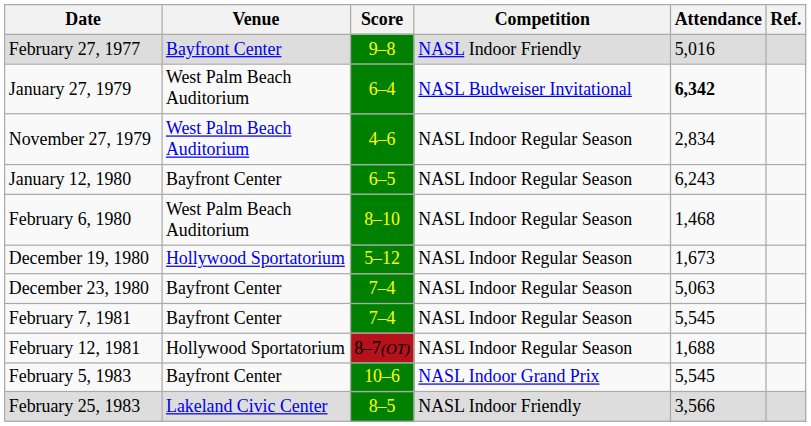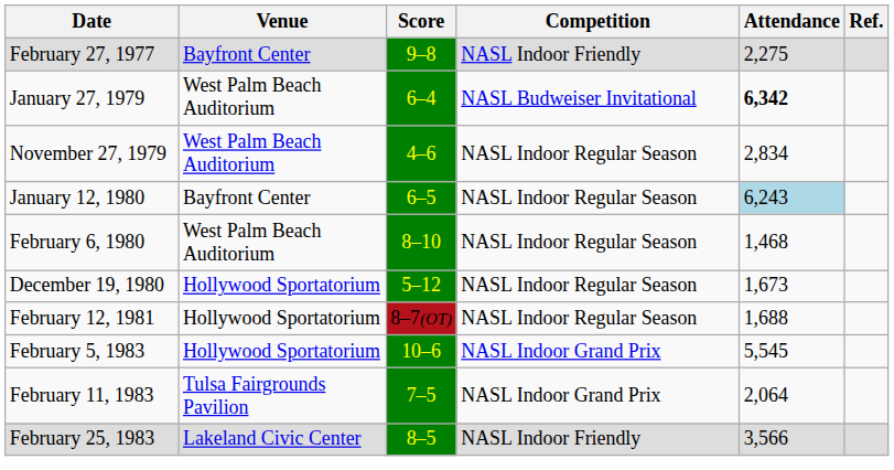 <table class="wikitable" style="font-size:90%">
 <tr>
 <th width=120>Date</th>
 <th width=145>Venue</th>
 <th width=45>Score</th>
 <th width=200>Competition</th>
 <th width=35>Attendance</th>
 <th width=15>Ref.</th>
 </tr>
 <tr>
 <td style="text-align:left; background:#ddd;">February 27, 1977</td>
 <td style="text-align:left; background:#ddd;"><a href='#'>Bayfront Center</a></td>
 <td style="text-align:center; background:green;color:yellow;">9–8</td>
 <td style="text-align:left; background:#ddd;"><a href='#'>NASL</a> Indoor Friendly</td>
-<td style="text-align:left; background:#ddd;">5,016</td>
+<td style="text-align:left; background:#ddd;">2,275</td>
 <td style="text-align:left; background:#ddd;"></td>
 </tr>
 <tr>
 <td>January 27, 1979</td>
 <td>West Palm Beach Auditorium</td>
 <td style="text-align:center; background:green;color:yellow;">6–4</td>
 <td><a href='#'>NASL Budweiser Invitational</a></td>
 <td><strong>6,342</strong></td>
 <td></td>
 </tr>
 <tr>
 <td>November 27, 1979</td>
 <td><a href='#'>West Palm Beach Auditorium</a></td>
 <td style="text-align:center; background:green;color:yellow;">4–6</td>
 <td>NASL Indoor Regular Season</td>
 <td>2,834</td>
 <td></td>
 </tr>
 <tr>
 <td>January 12, 1980</td>
 <td>Bayfront Center</td>
 <td style="text-align:center; background:green;color:yellow;">6–5</td>
 <td>NASL Indoor Regular Season</td>
-<td>6,243</td>
+<td style="background: lightblue;">6,243</td>
 <td></td>
 </tr>
 <tr>
 <td>February 6, 1980</td>
 <td>West Palm Beach Auditorium</td>
 <td style="text-align:center; background:green;color:yellow;">8–10</td>
 <td>NASL Indoor Regular Season</td>
 <td>1,468</td>
 <td></td>
 </tr>
 <tr>
 <td>December 19, 1980</td>
 <td><a href='#'>Hollywood Sportatorium</a></td>
 <td style="text-align:center; background:green;color:yellow;">5–12</td>
 <td>NASL Indoor Regular Season</td>
 <td>1,673</td>
 <td></td>
 </tr>
 <tr>
-<td>December 23, 1980</td>
-<td>Bayfront Center</td>
-<td style="text-align:center; background:green;color:yellow;">7–4</td>
-<td>NASL Indoor Regular Season</td>
-<td>5,063</td>
-<td></td>
-</tr>
-<tr>
-<td>February 7, 1981</td>
-<td>Bayfront Center</td>
-<td style="text-align:center; background:green;color:yellow;">7–4</td>
-<td>NASL Indoor Regular Season</td>
-<td>5,545</td>
-<td></td>
-</tr>
-<tr>
 <td>February 12, 1981</td>
 <td>Hollywood Sportatorium</td>
 <td style="text-align:center; background:#b6121b;"><span>8–7<small><em>(OT)</em></small></span></td>
 <td>NASL Indoor Regular Season</td>
 <td>1,688</td>
 <td></td>
 </tr>
 <tr>
 <td>February 5, 1983</td>
-<td>Bayfront Center</td>
+<td><a href='#'>Hollywood Sportatorium</a></td>
 <td style="text-align:center; background:green;color:yellow;">10–6</td>
 <td><a href='#'>NASL Indoor Grand Prix</a></td>
 <td>5,545</td>
+<td></td>
+</tr>
+<tr>
+<td>February 11, 1983</td>
+<td><a href='#'>Tulsa Fairgrounds Pavilion</a></td>
+<td style="text-align:center; background:green;color:yellow;">7–5</td>
+<td>NASL Indoor Grand Prix</td>
+<td>2,064</td>
 <td></td>
 </tr>
 <tr>
 <td style="text-align:left; background:#ddd;">February 25, 1983</td>
 <td style="text-align:left; background:#ddd;"><a href='#'>Lakeland Civic Center</a></td>
 <td style="text-align:center; background:green;color:yellow;">8–5</td>
 <td style="text-align:left; background:#ddd;">NASL Indoor Friendly</td>
 <td style="text-align:left; background:#ddd;">3,566</td>
 <td style="text-align:left; background:#ddd;"></td>
 </tr>
 </table>
